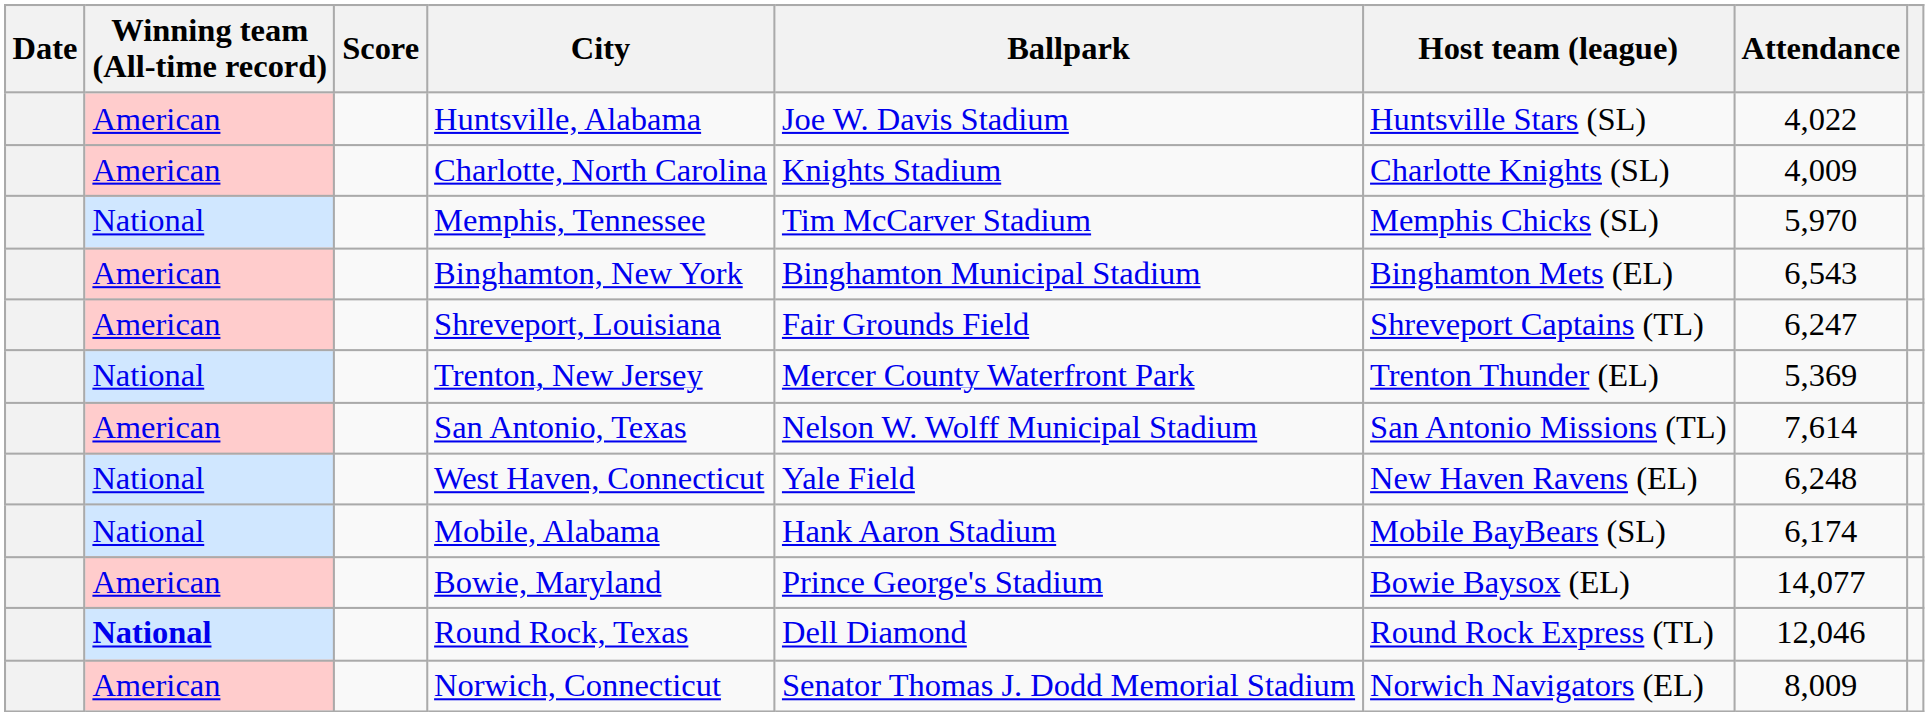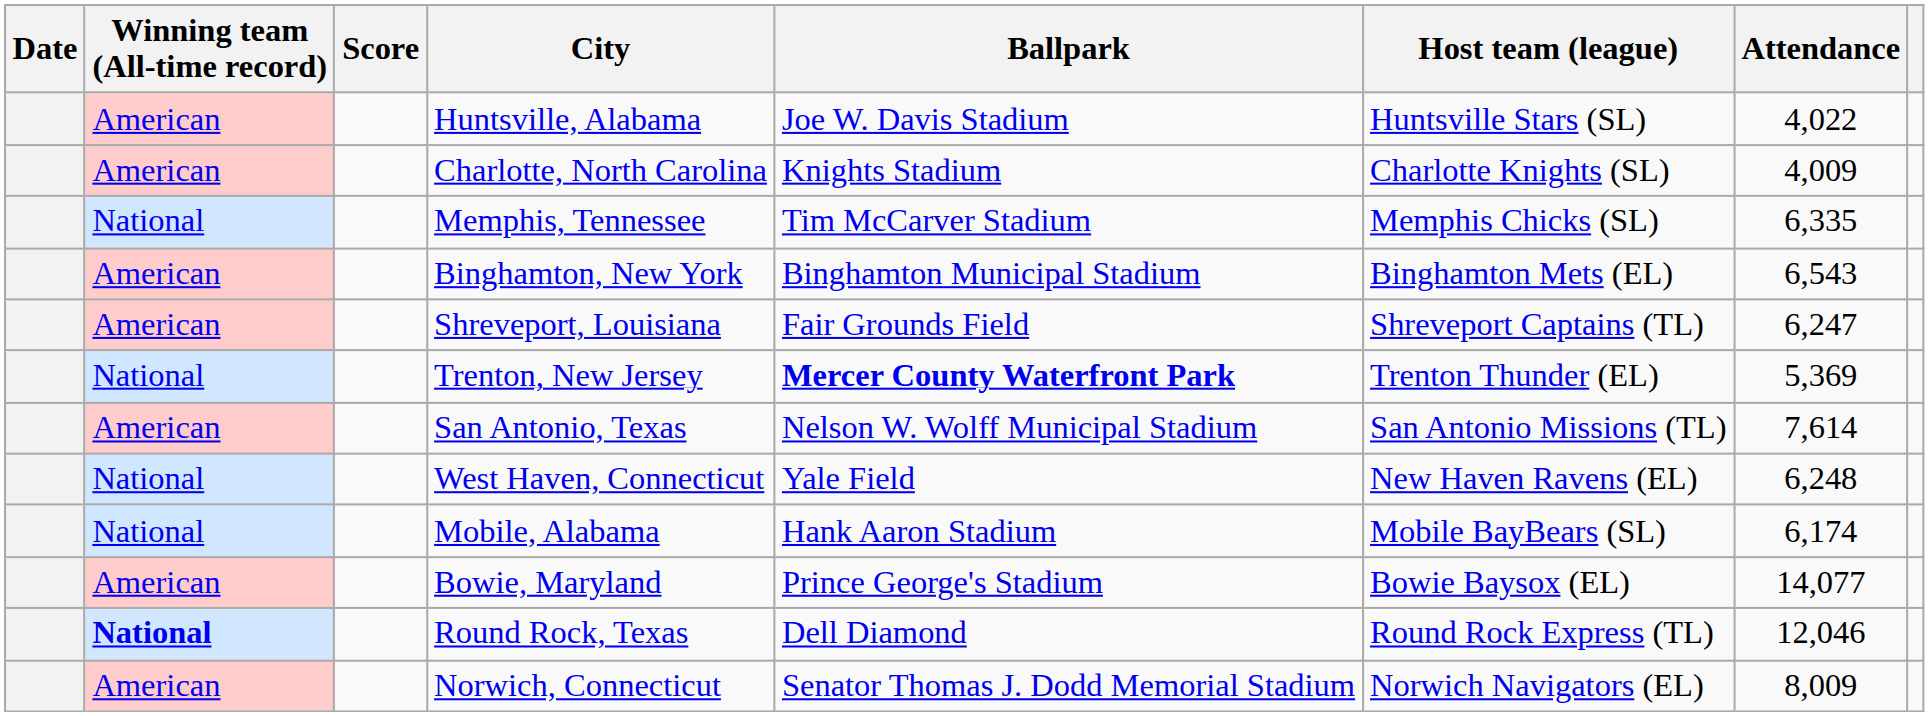 <table class="wikitable sortable plainrowheaders" style="text-align:left;">
 <tr>
 <th>Date</th>
 <th>Winning team<br>(All-time record)</th>
 <th>Score</th>
 <th>City</th>
 <th>Ballpark</th>
 <th>Host team (league)</th>
 <th>Attendance</th>
 <th class=unsortable></th>
 </tr>
 <tr>
 <th scope="row" style="text-align:center"></th>
 <td bgcolor=#ffcccc><a href='#'>American</a><br></td>
 <td align=center></td>
 <td><a href='#'>Huntsville, Alabama</a></td>
 <td><a href='#'>Joe W. Davis Stadium</a></td>
 <td><a href='#'>Huntsville Stars</a> (SL)</td>
 <td align=center>4,022</td>
 <td align=center></td>
 </tr>
 <tr>
 <th scope="row" style="text-align:center"></th>
 <td bgcolor=#ffcccc><a href='#'>American</a><br></td>
 <td align=center></td>
 <td><a href='#'>Charlotte, North Carolina</a></td>
 <td><a href='#'>Knights Stadium</a></td>
 <td><a href='#'>Charlotte Knights</a> (SL)</td>
 <td align=center>4,009</td>
 <td align=center></td>
 </tr>
 <tr>
 <th scope="row" style="text-align:center"></th>
 <td bgcolor=#d0e7ff><a href='#'>National</a><br></td>
 <td align=center></td>
 <td><a href='#'>Memphis, Tennessee</a></td>
 <td><a href='#'>Tim McCarver Stadium</a></td>
 <td><a href='#'>Memphis Chicks</a> (SL)</td>
-<td align=center>5,970</td>
+<td align=center>6,335</td>
 <td align=center></td>
 </tr>
 <tr>
 <th scope="row" style="text-align:center"></th>
 <td bgcolor=#ffcccc><a href='#'>American</a><br></td>
 <td align=center></td>
 <td><a href='#'>Binghamton, New York</a></td>
 <td><a href='#'>Binghamton Municipal Stadium</a></td>
 <td><a href='#'>Binghamton Mets</a> (EL)</td>
 <td align=center>6,543</td>
 <td align=center></td>
 </tr>
 <tr>
 <th scope="row" style="text-align:center"></th>
 <td bgcolor=#ffcccc><a href='#'>American</a><br></td>
 <td align=center></td>
 <td><a href='#'>Shreveport, Louisiana</a></td>
 <td><a href='#'>Fair Grounds Field</a></td>
 <td><a href='#'>Shreveport Captains</a> (TL)</td>
 <td align=center>6,247</td>
 <td align=center></td>
 </tr>
 <tr>
 <th scope="row" style="text-align:center"></th>
 <td bgcolor=#d0e7ff><a href='#'>National</a><br></td>
 <td align=center></td>
 <td><a href='#'>Trenton, New Jersey</a></td>
-<td><a href='#'>Mercer County Waterfront Park</a></td>
+<td><strong><a href='#'>Mercer County Waterfront Park</a></strong></td>
 <td><a href='#'>Trenton Thunder</a> (EL)</td>
 <td align=center>5,369</td>
 <td align=center></td>
 </tr>
 <tr>
 <th scope="row" style="text-align:center"></th>
 <td bgcolor=#ffcccc><a href='#'>American</a><br></td>
 <td align=center></td>
 <td><a href='#'>San Antonio, Texas</a></td>
 <td><a href='#'>Nelson W. Wolff Municipal Stadium</a></td>
 <td><a href='#'>San Antonio Missions</a> (TL)</td>
 <td align=center>7,614</td>
 <td align=center></td>
 </tr>
 <tr>
 <th scope="row" style="text-align:center"></th>
 <td bgcolor=#d0e7ff><a href='#'>National</a><br></td>
 <td align=center></td>
 <td><a href='#'>West Haven, Connecticut</a></td>
 <td><a href='#'>Yale Field</a></td>
 <td><a href='#'>New Haven Ravens</a> (EL)</td>
 <td align=center>6,248</td>
 <td align=center></td>
 </tr>
 <tr>
 <th scope="row" style="text-align:center"></th>
 <td bgcolor=#d0e7ff><a href='#'>National</a><br></td>
 <td align=center></td>
 <td><a href='#'>Mobile, Alabama</a></td>
 <td><a href='#'>Hank Aaron Stadium</a></td>
 <td><a href='#'>Mobile BayBears</a> (SL)</td>
 <td align=center>6,174</td>
 <td align=center></td>
 </tr>
 <tr>
 <th scope="row" style="text-align:center"></th>
 <td bgcolor=#ffcccc><a href='#'>American</a><br></td>
 <td align=center></td>
 <td><a href='#'>Bowie, Maryland</a></td>
 <td><a href='#'>Prince George's Stadium</a></td>
 <td><a href='#'>Bowie Baysox</a> (EL)</td>
 <td align=center>14,077</td>
 <td align=center></td>
 </tr>
 <tr>
 <th scope="row" style="text-align:center"></th>
 <td bgcolor=#d0e7ff><strong><a href='#'>National</a><br></strong></td>
 <td align=center></td>
 <td><a href='#'>Round Rock, Texas</a></td>
 <td><a href='#'>Dell Diamond</a></td>
 <td><a href='#'>Round Rock Express</a> (TL)</td>
 <td align=center>12,046</td>
 <td align=center></td>
 </tr>
 <tr>
 <th scope="row" style="text-align:center"></th>
 <td bgcolor=#ffcccc><a href='#'>American</a><br></td>
 <td align=center></td>
 <td><a href='#'>Norwich, Connecticut</a></td>
 <td><a href='#'>Senator Thomas J. Dodd Memorial Stadium</a></td>
 <td><a href='#'>Norwich Navigators</a> (EL)</td>
 <td align=center>8,009</td>
 <td align=center></td>
 </tr>
 </table>
